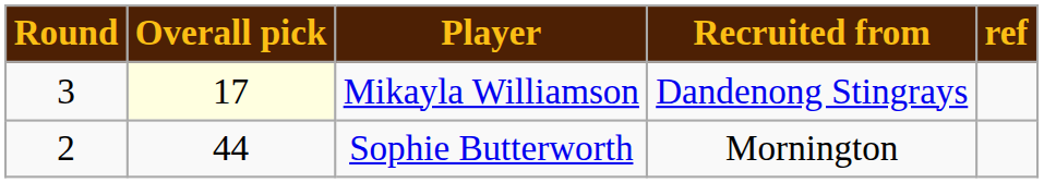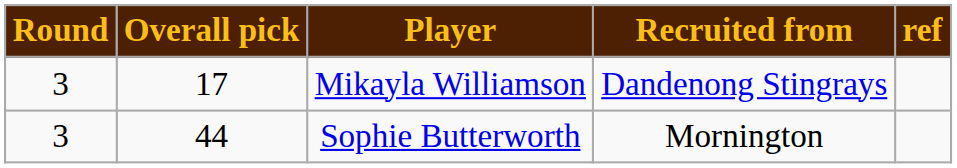 <table class="wikitable" style="text-align:center">
 <tr>
 <th style="background: #4D2004; color: #FBBF15">Round</th>
 <th style="background: #4D2004; color: #FBBF15">Overall pick</th>
 <th style="background: #4D2004; color: #FBBF15">Player</th>
 <th style="background: #4D2004; color: #FBBF15">Recruited from</th>
 <th style="background: #4D2004; color: #FBBF15">ref</th>
 </tr>
 <tr>
 <td>3</td>
-<td style="background: lightyellow;">17</td>
+<td>17</td>
 <td><a href='#'>Mikayla Williamson</a></td>
 <td><a href='#'>Dandenong Stingrays</a></td>
 <td></td>
 </tr>
 <tr>
-<td>2</td>
+<td>3</td>
 <td>44</td>
 <td><a href='#'>Sophie Butterworth</a></td>
 <td>Mornington</td>
 <td></td>
 </tr>
 </table>
